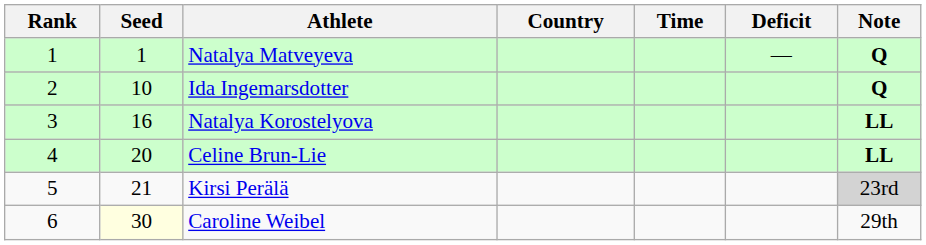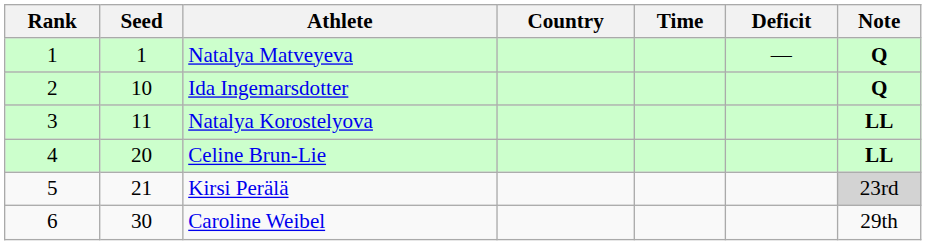 <table class="wikitable sortable" style="text-align:center" width=55%>
 <tr>
 <th>Rank</th>
 <th>Seed</th>
 <th>Athlete</th>
 <th>Country</th>
 <th>Time</th>
 <th>Deficit</th>
 <th>Note</th>
 </tr>
 <tr bgcolor=ccffcc>
 <td>1</td>
 <td>1</td>
 <td align=left><a href='#'>Natalya Matveyeva</a></td>
 <td align=left></td>
 <td></td>
 <td>—</td>
 <td><strong>Q</strong></td>
 </tr>
 <tr bgcolor=ccffcc>
 <td>2</td>
 <td>10</td>
 <td align=left><a href='#'>Ida Ingemarsdotter</a></td>
 <td align=left></td>
 <td></td>
 <td></td>
 <td><strong>Q</strong></td>
 </tr>
 <tr bgcolor=ccffcc>
 <td>3</td>
-<td>16</td>
+<td>11</td>
 <td align=left><a href='#'>Natalya Korostelyova</a></td>
 <td align=left></td>
 <td></td>
 <td></td>
 <td><strong>LL</strong></td>
 </tr>
 <tr bgcolor=ccffcc>
 <td>4</td>
 <td>20</td>
 <td align=left><a href='#'>Celine Brun-Lie</a></td>
 <td align=left></td>
 <td></td>
 <td></td>
 <td><strong>LL</strong></td>
 </tr>
 <tr>
 <td>5</td>
 <td>21</td>
 <td align=left><a href='#'>Kirsi Perälä</a></td>
 <td align=left></td>
 <td></td>
 <td></td>
 <td style="background: lightgrey;">23rd</td>
 </tr>
 <tr>
 <td>6</td>
-<td style="background: lightyellow;">30</td>
+<td>30</td>
 <td align=left><a href='#'>Caroline Weibel</a></td>
 <td align=left></td>
 <td></td>
 <td></td>
 <td>29th</td>
 </tr>
 </table>
